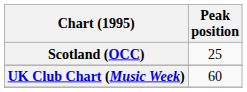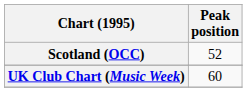 <table class="wikitable sortable plainrowheaders" style="text-align:center">
 <tr>
 <th>Chart (1995)</th>
 <th>Peak<br>position</th>
 </tr>
 <tr>
 <th scope="row">Scotland (<a href='#'>OCC</a>)</th>
-<td>25</td>
+<td>52</td>
 </tr>
 <tr>
 </tr>
 <tr>
 <th scope="row"><a href='#'>UK Club Chart</a> (<em><a href='#'>Music Week</a></em>)</th>
 <td>60</td>
 </tr>
 <tr>
 </tr>
 </table>
